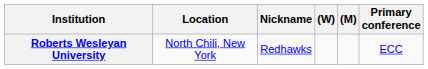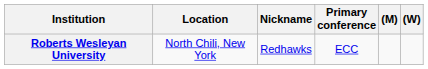 <table class="sortable wikitable" style="text-align:center">
 <tr>
 <th>Institution</th>
 <th>Location</th>
 <th>Nickname</th>
+<th>Primary<br>conference</th>
+<th class="unsortable">(M)</th>
 <th class="unsortable">(W)</th>
-<th class="unsortable">(M)</th>
-<th>Primary<br>conference</th>
 </tr>
 <tr>
 <th><a href='#'>Roberts Wesleyan University</a></th>
 <td><a href='#'>North Chili, New York</a></td>
 <td><a href='#'>Redhawks</a></td>
+<td><a href='#'>ECC</a></td>
 <td></td>
 <td></td>
-<td><a href='#'>ECC</a></td>
 </tr>
 </table>
